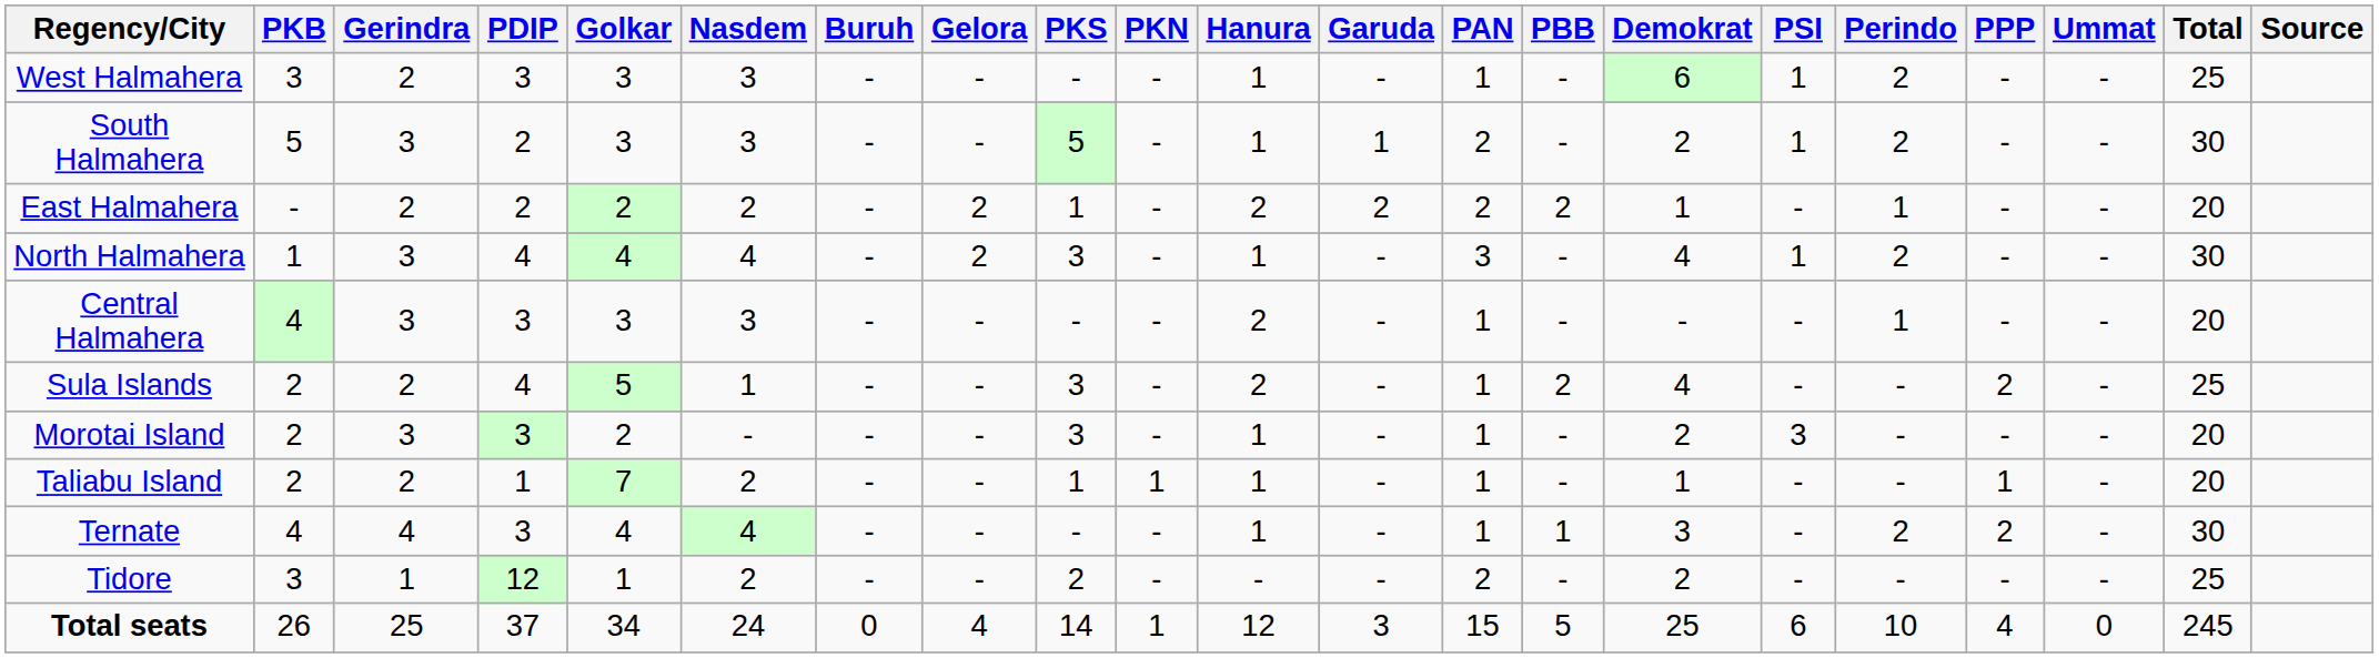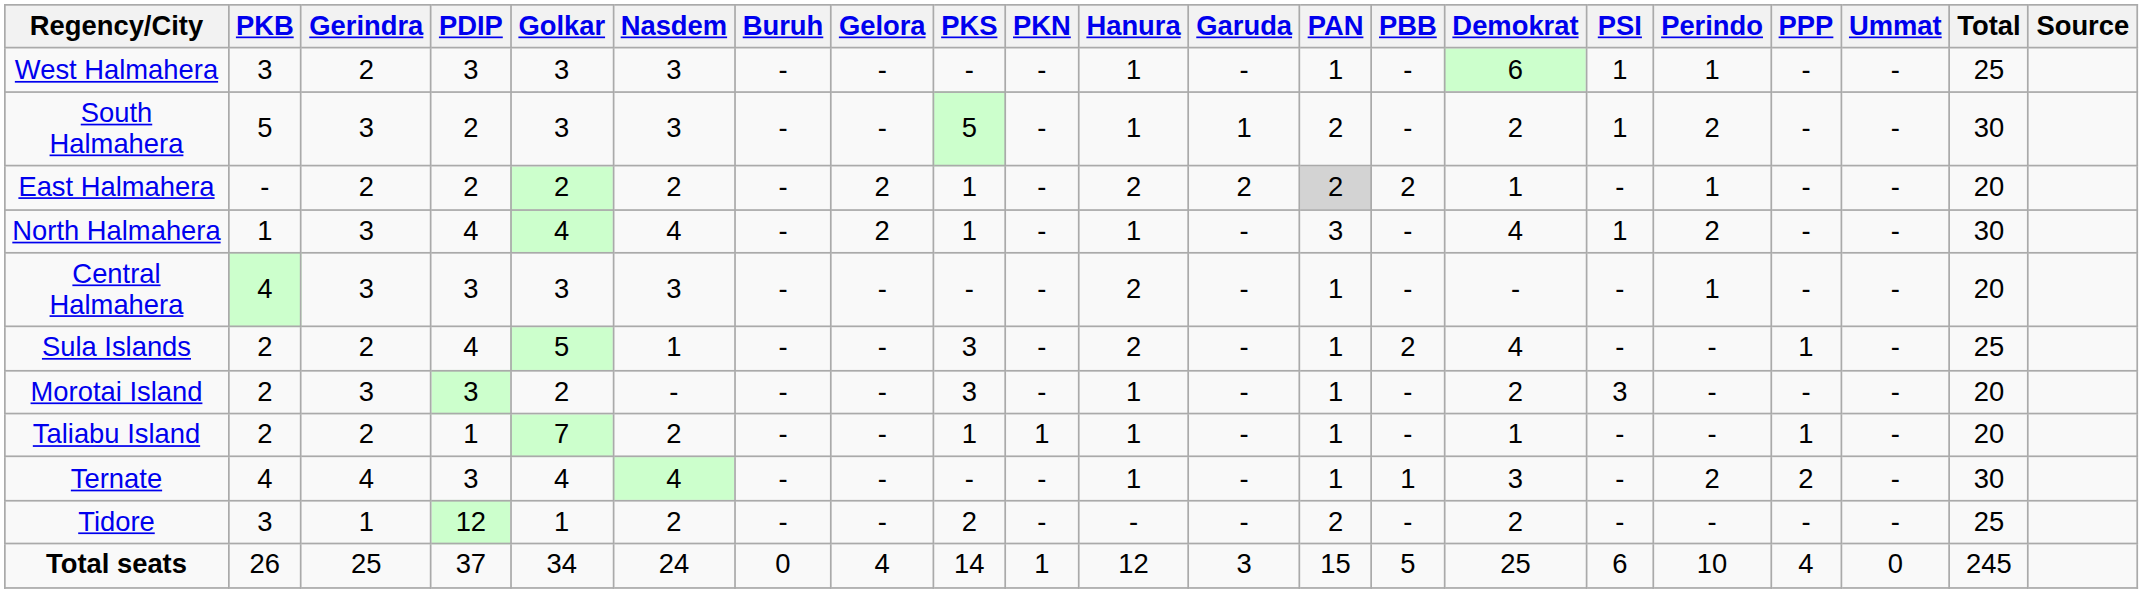 <table class="wikitable sortable" style="text-align:center">
 <tr>
 <th scope=col width=10%>Regency/City</th>
 <th scope=col width=3%><a href='#'>PKB</a></th>
 <th scope=col width=3%><a href='#'>Gerindra</a></th>
 <th scope=col width=3%><a href='#'>PDIP</a></th>
 <th scope=col width=3%><a href='#'>Golkar</a></th>
 <th scope=col width=3%><a href='#'>Nasdem</a></th>
 <th scope=col width=3%><a href='#'>Buruh</a></th>
 <th scope=col width=3%><a href='#'>Gelora</a></th>
 <th scope=col width=3%><a href='#'>PKS</a></th>
 <th scope=col width=3%><a href='#'>PKN</a></th>
 <th scope=col width=3%><a href='#'>Hanura</a></th>
 <th scope=col width=3%><a href='#'>Garuda</a></th>
 <th scope=col width=3%><a href='#'>PAN</a></th>
 <th scope=col width=3%><a href='#'>PBB</a></th>
 <th scope=col width=3%><a href='#'>Demokrat</a></th>
 <th scope=col width=3%><a href='#'>PSI</a></th>
 <th scope=col width=3%><a href='#'>Perindo</a></th>
 <th scope=col width=3%><a href='#'>PPP</a></th>
 <th scope=col width=3%><a href='#'>Ummat</a></th>
 <th scope=col width=3%>Total</th>
 <th scope=col width=3%>Source</th>
 </tr>
 <tr>
 <td><a href='#'>West Halmahera</a></td>
 <td>3</td>
 <td>2</td>
 <td>3</td>
 <td>3</td>
 <td>3</td>
 <td>-</td>
 <td>-</td>
 <td>-</td>
 <td>-</td>
 <td>1</td>
 <td>-</td>
 <td>1</td>
 <td>-</td>
 <td style="background:#cfc;">6</td>
 <td>1</td>
-<td>2</td>
+<td>1</td>
 <td>-</td>
 <td>-</td>
 <td>25</td>
 <td></td>
 </tr>
 <tr>
 <td><a href='#'>South Halmahera</a></td>
 <td>5</td>
 <td>3</td>
 <td>2</td>
 <td>3</td>
 <td>3</td>
 <td>-</td>
 <td>-</td>
 <td style="background:#cfc;">5</td>
 <td>-</td>
 <td>1</td>
 <td>1</td>
 <td>2</td>
 <td>-</td>
 <td>2</td>
 <td>1</td>
 <td>2</td>
 <td>-</td>
 <td>-</td>
 <td>30</td>
 <td></td>
 </tr>
 <tr>
 <td><a href='#'>East Halmahera</a></td>
 <td>-</td>
 <td>2</td>
 <td>2</td>
 <td style="background:#cfc;">2</td>
 <td>2</td>
 <td>-</td>
 <td>2</td>
 <td>1</td>
 <td>-</td>
 <td>2</td>
 <td>2</td>
-<td>2</td>
+<td style="background: lightgrey;">2</td>
 <td>2</td>
 <td>1</td>
 <td>-</td>
 <td>1</td>
 <td>-</td>
 <td>-</td>
 <td>20</td>
 <td></td>
 </tr>
 <tr>
 <td><a href='#'>North Halmahera</a></td>
 <td>1</td>
 <td>3</td>
 <td>4</td>
 <td style="background:#cfc;">4</td>
 <td>4</td>
 <td>-</td>
 <td>2</td>
-<td>3</td>
+<td>1</td>
 <td>-</td>
 <td>1</td>
 <td>-</td>
 <td>3</td>
 <td>-</td>
 <td>4</td>
 <td>1</td>
 <td>2</td>
 <td>-</td>
 <td>-</td>
 <td>30</td>
 <td></td>
 </tr>
 <tr>
 <td><a href='#'>Central Halmahera</a></td>
 <td style="background:#cfc;">4</td>
 <td>3</td>
 <td>3</td>
 <td>3</td>
 <td>3</td>
 <td>-</td>
 <td>-</td>
 <td>-</td>
 <td>-</td>
 <td>2</td>
 <td>-</td>
 <td>1</td>
 <td>-</td>
 <td>-</td>
 <td>-</td>
 <td>1</td>
 <td>-</td>
 <td>-</td>
 <td>20</td>
 <td></td>
 </tr>
 <tr>
 <td><a href='#'>Sula Islands</a></td>
 <td>2</td>
 <td>2</td>
 <td>4</td>
 <td style="background:#cfc;">5</td>
 <td>1</td>
 <td>-</td>
 <td>-</td>
 <td>3</td>
 <td>-</td>
 <td>2</td>
 <td>-</td>
 <td>1</td>
 <td>2</td>
 <td>4</td>
 <td>-</td>
 <td>-</td>
-<td>2</td>
+<td>1</td>
 <td>-</td>
 <td>25</td>
 <td></td>
 </tr>
 <tr>
 <td><a href='#'>Morotai Island</a></td>
 <td>2</td>
 <td>3</td>
 <td style="background:#cfc;">3</td>
 <td>2</td>
 <td>-</td>
 <td>-</td>
 <td>-</td>
 <td>3</td>
 <td>-</td>
 <td>1</td>
 <td>-</td>
 <td>1</td>
 <td>-</td>
 <td>2</td>
 <td>3</td>
 <td>-</td>
 <td>-</td>
 <td>-</td>
 <td>20</td>
 <td></td>
 </tr>
 <tr>
 <td><a href='#'>Taliabu Island</a></td>
 <td>2</td>
 <td>2</td>
 <td>1</td>
 <td style="background:#cfc;">7</td>
 <td>2</td>
 <td>-</td>
 <td>-</td>
 <td>1</td>
 <td>1</td>
 <td>1</td>
 <td>-</td>
 <td>1</td>
 <td>-</td>
 <td>1</td>
 <td>-</td>
 <td>-</td>
 <td>1</td>
 <td>-</td>
 <td>20</td>
 <td></td>
 </tr>
 <tr>
 <td><a href='#'>Ternate</a></td>
 <td>4</td>
 <td>4</td>
 <td>3</td>
 <td>4</td>
 <td style="background:#cfc;">4</td>
 <td>-</td>
 <td>-</td>
 <td>-</td>
 <td>-</td>
 <td>1</td>
 <td>-</td>
 <td>1</td>
 <td>1</td>
 <td>3</td>
 <td>-</td>
 <td>2</td>
 <td>2</td>
 <td>-</td>
 <td>30</td>
 <td></td>
 </tr>
 <tr>
 <td><a href='#'>Tidore</a></td>
 <td>3</td>
 <td>1</td>
 <td style="background:#cfc;">12</td>
 <td>1</td>
 <td>2</td>
 <td>-</td>
 <td>-</td>
 <td>2</td>
 <td>-</td>
 <td>-</td>
 <td>-</td>
 <td>2</td>
 <td>-</td>
 <td>2</td>
 <td>-</td>
 <td>-</td>
 <td>-</td>
 <td>-</td>
 <td>25</td>
 <td></td>
 </tr>
 <tr>
 <td><strong>Total seats</strong></td>
 <td>26</td>
 <td>25</td>
 <td>37</td>
 <td>34</td>
 <td>24</td>
 <td>0</td>
 <td>4</td>
 <td>14</td>
 <td>1</td>
 <td>12</td>
 <td>3</td>
 <td>15</td>
 <td>5</td>
 <td>25</td>
 <td>6</td>
 <td>10</td>
 <td>4</td>
 <td>0</td>
 <td>245</td>
 </tr>
 </table>
